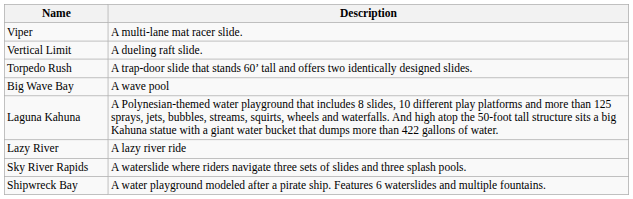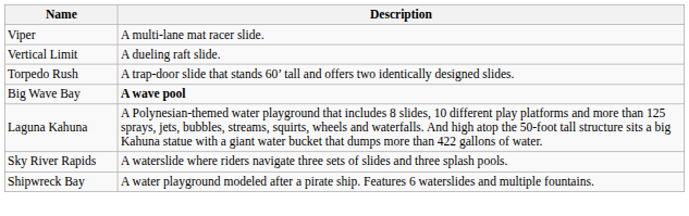 <table class="wikitable">
 <tr>
 <th style="width: 10%;">Name</th>
 <th style="width: 50%;">Description</th>
 </tr>
 <tr>
 <td>Viper</td>
 <td>A multi-lane mat racer slide.</td>
 </tr>
 <tr>
 <td>Vertical Limit</td>
 <td>A dueling raft slide.</td>
 </tr>
 <tr>
 <td>Torpedo Rush</td>
 <td>A trap-door slide that stands 60’ tall and offers two identically designed slides.</td>
 </tr>
 <tr>
 <td>Big Wave Bay</td>
-<td>A wave pool</td>
+<td><strong>A wave pool</strong></td>
 </tr>
 <tr>
 <td>Laguna Kahuna</td>
 <td>A Polynesian-themed water playground that includes 8 slides, 10 different play platforms and more than 125 sprays, jets, bubbles, streams, squirts, wheels and waterfalls. And high atop the 50-foot tall structure sits a big Kahuna statue with a giant water bucket that dumps more than 422 gallons of water.</td>
-</tr>
-<tr>
-<td>Lazy River</td>
-<td>A lazy river ride</td>
 </tr>
 <tr>
 <td>Sky River Rapids</td>
 <td>A waterslide where riders navigate three sets of slides and three splash pools.</td>
 </tr>
 <tr>
 <td>Shipwreck Bay</td>
 <td>A water playground modeled after a pirate ship. Features 6 waterslides and multiple fountains.</td>
 </tr>
 </table>
